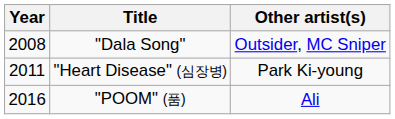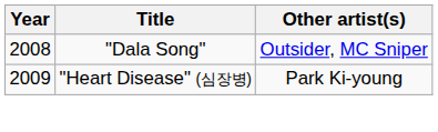 <table class="wikitable" style="text-align: center;">
 <tr>
 <th>Year</th>
 <th>Title</th>
 <th>Other artist(s)</th>
 </tr>
 <tr>
 <td>2008</td>
 <td>"Dala Song"</td>
 <td><a href='#'>Outsider</a>, <a href='#'>MC Sniper</a></td>
 </tr>
 <tr>
-<td>2011</td>
+<td>2009</td>
 <td>"Heart Disease" <small>(심장병)</small></td>
 <td>Park Ki-young</td>
 </tr>
-<tr>
-<td>2016</td>
-<td>"POOM" <small>(품)</small></td>
-<td><a href='#'>Ali</a></td>
-</tr>
 </table>
